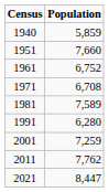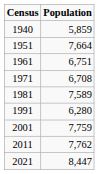 <table class="wikitable" style="float:center;">
 <tr>
 <td colspan="1" align="center"><strong>Census</strong> </td>
 <td><strong>Population</strong></td>
 </tr>
 <tr>
 <td align="center">1940</td>
 <td align="right">5,859</td>
 </tr>
 <tr>
 <td align="center">1951</td>
-<td align="right">7,660</td>
+<td align="right">7,664</td>
 </tr>
 <tr>
 <td align="center">1961</td>
-<td align="right">6,752</td>
+<td align="right">6,751</td>
 </tr>
 <tr>
 <td align="center">1971</td>
 <td align="right">6,708</td>
 </tr>
 <tr>
 <td align="center">1981</td>
 <td align="right">7,589</td>
 </tr>
 <tr>
 <td align="center">1991</td>
 <td align="right">6,280</td>
 </tr>
 <tr>
 <td align="center">2001</td>
-<td align="right">7,259</td>
+<td align="right">7,759</td>
 </tr>
 <tr>
 <td align="center">2011</td>
 <td align="right">7,762</td>
 </tr>
 <tr>
 <td align="center">2021</td>
 <td align="right">8,447</td>
 </tr>
 </table>
